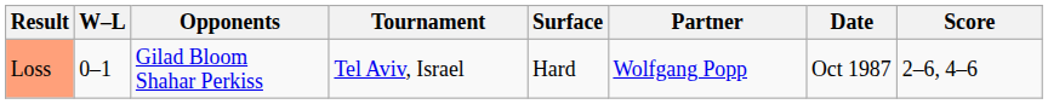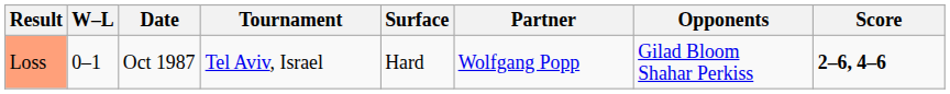 <table class=wikitable>
 <tr>
 <th style="width:40px">Result</th>
 <th class="unsortable">W–L</th>
-<th style="width:140px">Opponents</th>
+<th style="width:60px">Date</th>
 <th style="width:140px">Tournament</th>
 <th style="width:50px">Surface</th>
 <th style="width:140px">Partner</th>
-<th style="width:60px">Date</th>
+<th style="width:140px">Opponents</th>
 <th style="width:100px">Score</th>
 </tr>
 <tr>
 <td style="background:#ffa07a;">Loss</td>
 <td>0–1</td>
-<td> <a href='#'>Gilad Bloom</a> <br>  <a href='#'>Shahar Perkiss</a></td>
+<td>Oct 1987</td>
 <td><a href='#'>Tel Aviv</a>, Israel</td>
 <td>Hard</td>
 <td> <a href='#'>Wolfgang Popp</a></td>
-<td>Oct 1987</td>
-<td>2–6, 4–6</td>
+<td> <a href='#'>Gilad Bloom</a> <br>  <a href='#'>Shahar Perkiss</a></td>
+<td><strong>2–6, 4–6</strong></td>
 </tr>
 </table>
